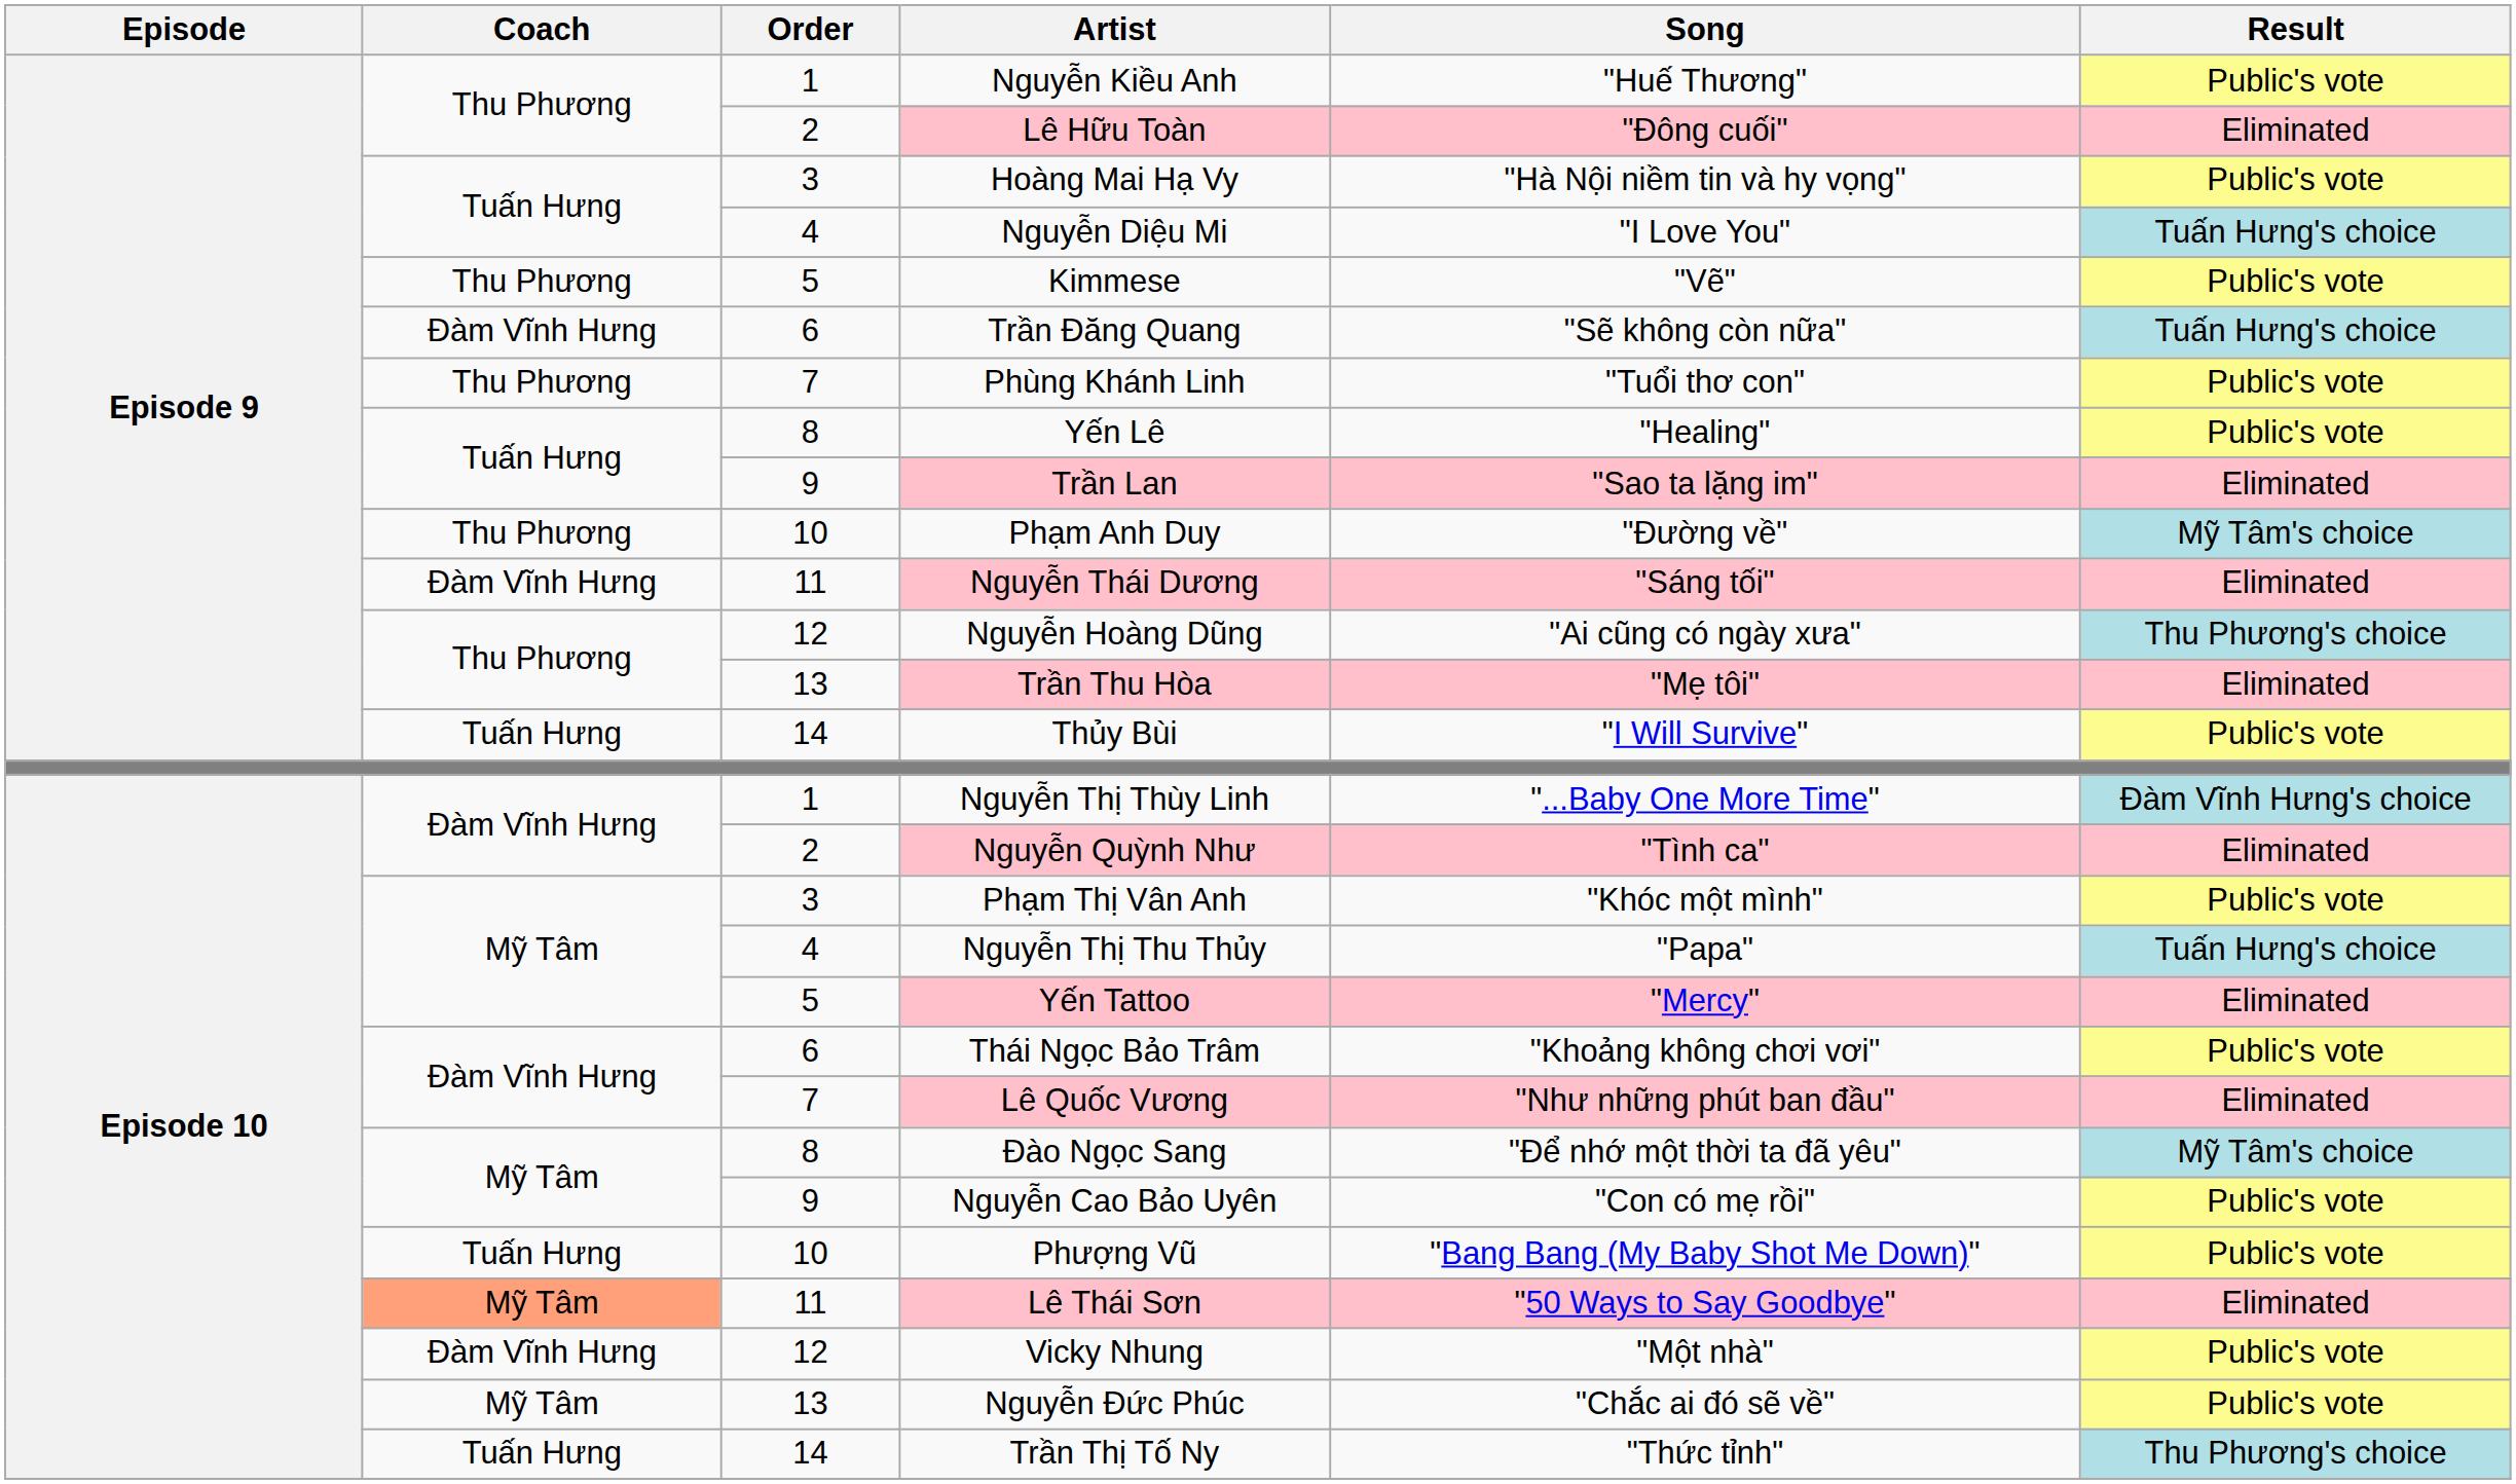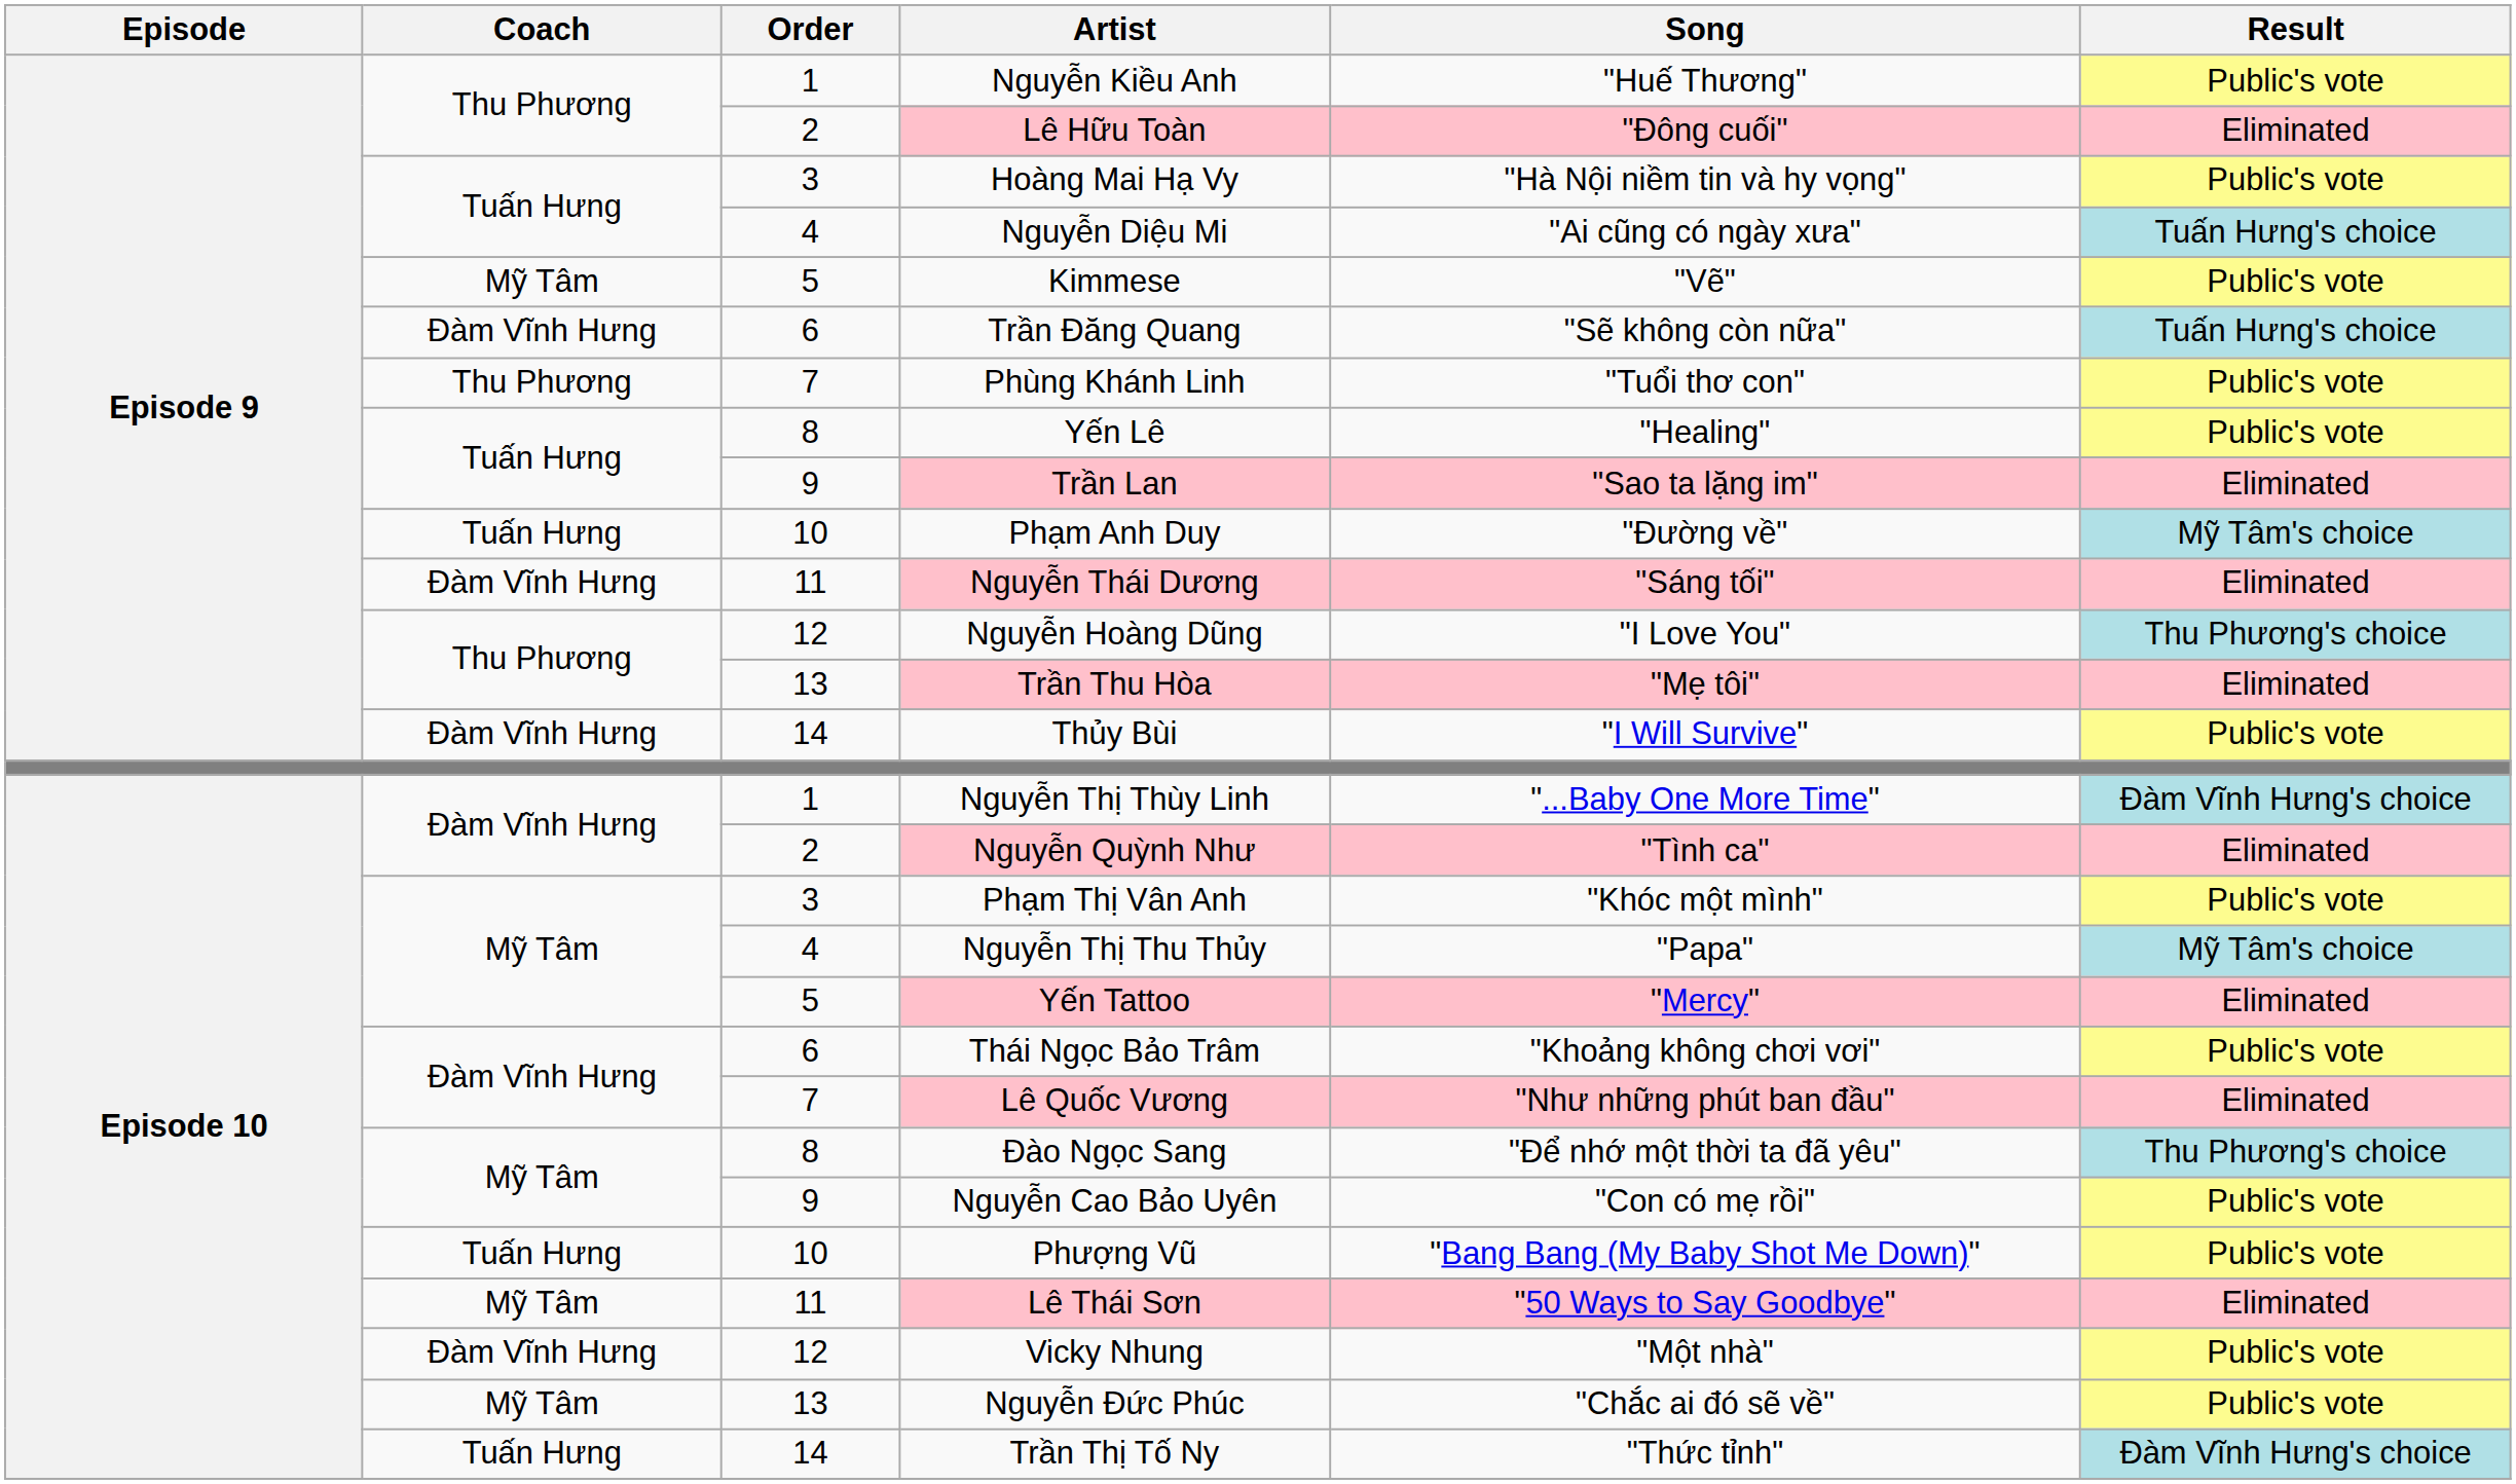 <table class="wikitable" style="text-align:center; width:100%;">
 <tr>
 <th style="width:10%;">Episode</th>
 <th style="width:10%;">Coach</th>
 <th style="width:05%;">Order</th>
 <th style="width:12%;">Artist</th>
 <th style="width:21%;">Song</th>
 <th style="width:12%;">Result</th>
 </tr>
 <tr>
 <th rowspan="14" scope="row">Episode 9<br></th>
 <td rowspan="2">Thu Phương</td>
 <td>1</td>
 <td>Nguyễn Kiều Anh</td>
 <td>"Huế Thương"</td>
 <td style="background:#fdfc8f;">Public's vote</td>
 </tr>
 <tr>
 <td>2</td>
 <td style="background:pink;">Lê Hữu Toàn</td>
 <td style="background:pink;">"Đông cuối"</td>
 <td style="background:pink;">Eliminated</td>
 </tr>
 <tr>
 <td rowspan="2">Tuấn Hưng</td>
 <td>3</td>
 <td>Hoàng Mai Hạ Vy</td>
 <td>"Hà Nội niềm tin và hy vọng"</td>
 <td style="background:#fdfc8f;">Public's vote</td>
 </tr>
 <tr>
 <td>4</td>
 <td>Nguyễn Diệu Mi</td>
-<td>"I Love You"</td>
+<td>"Ai cũng có ngày xưa"</td>
 <td style="background:#b0e0e6;">Tuấn Hưng's choice</td>
 </tr>
 <tr>
-<td>Thu Phương</td>
+<td>Mỹ Tâm</td>
 <td>5</td>
 <td>Kimmese</td>
 <td>"Vẽ"</td>
 <td style="background:#fdfc8f;">Public's vote</td>
 </tr>
 <tr>
 <td>Đàm Vĩnh Hưng</td>
 <td>6</td>
 <td>Trần Đăng Quang</td>
 <td>"Sẽ không còn nữa"</td>
 <td style="background:#b0e0e6;">Tuấn Hưng's choice</td>
 </tr>
 <tr>
 <td>Thu Phương</td>
 <td>7</td>
 <td>Phùng Khánh Linh</td>
 <td>"Tuổi thơ con"</td>
 <td style="background:#fdfc8f;">Public's vote</td>
 </tr>
 <tr>
 <td rowspan="2">Tuấn Hưng</td>
 <td>8</td>
 <td>Yến Lê</td>
 <td>"Healing"</td>
 <td style="background:#fdfc8f;">Public's vote</td>
 </tr>
 <tr>
 <td>9</td>
 <td style="background:pink;">Trần Lan</td>
 <td style="background:pink;">"Sao ta lặng im"</td>
 <td style="background:pink;">Eliminated</td>
 </tr>
 <tr>
-<td>Thu Phương</td>
+<td>Tuấn Hưng</td>
 <td>10</td>
 <td>Phạm Anh Duy</td>
 <td>"Đường về"</td>
 <td style="background:#b0e0e6;">Mỹ Tâm's choice</td>
 </tr>
 <tr>
 <td>Đàm Vĩnh Hưng</td>
 <td>11</td>
 <td style="background:pink;">Nguyễn Thái Dương</td>
 <td style="background:pink;">"Sáng tối"</td>
 <td style="background:pink;">Eliminated</td>
 </tr>
 <tr>
 <td rowspan="2">Thu Phương</td>
 <td>12</td>
 <td>Nguyễn Hoàng Dũng</td>
-<td>"Ai cũng có ngày xưa"</td>
+<td>"I Love You"</td>
 <td style="background:#b0e0e6;">Thu Phương's choice</td>
 </tr>
 <tr>
 <td>13</td>
 <td style="background:pink;">Trần Thu Hòa</td>
 <td style="background:pink;">"Mẹ tôi"</td>
 <td style="background:pink;">Eliminated</td>
 </tr>
 <tr>
-<td>Tuấn Hưng</td>
+<td>Đàm Vĩnh Hưng</td>
 <td>14</td>
 <td>Thủy Bùi</td>
 <td>"<a href='#'>I Will Survive</a>"</td>
 <td style="background:#fdfc8f;">Public's vote</td>
 </tr>
 <tr>
 <td colspan="6" style="background:gray;"></td>
 </tr>
 <tr>
 <th rowspan="14" scope="row">Episode 10<br></th>
 <td rowspan="2">Đàm Vĩnh Hưng</td>
 <td>1</td>
 <td>Nguyễn Thị Thùy Linh</td>
 <td>"<a href='#'>...Baby One More Time</a>"</td>
 <td style="background:#b0e0e6;">Đàm Vĩnh Hưng's choice</td>
 </tr>
 <tr>
 <td>2</td>
 <td style="background:pink;">Nguyễn Quỳnh Như</td>
 <td style="background:pink;">"Tình ca"</td>
 <td style="background:pink;">Eliminated</td>
 </tr>
 <tr>
 <td rowspan="3">Mỹ Tâm</td>
 <td>3</td>
 <td>Phạm Thị Vân Anh</td>
 <td>"Khóc một mình"</td>
 <td style="background:#fdfc8f;">Public's vote</td>
 </tr>
 <tr>
 <td>4</td>
 <td>Nguyễn Thị Thu Thủy</td>
 <td>"Papa"</td>
-<td style="background:#b0e0e6;">Tuấn Hưng's choice</td>
+<td style="background:#b0e0e6;">Mỹ Tâm's choice</td>
 </tr>
 <tr>
 <td>5</td>
 <td style="background:pink;">Yến Tattoo</td>
 <td style="background:pink;">"<a href='#'>Mercy</a>"</td>
 <td style="background:pink;">Eliminated</td>
 </tr>
 <tr>
 <td rowspan="2">Đàm Vĩnh Hưng</td>
 <td>6</td>
 <td>Thái Ngọc Bảo Trâm</td>
 <td>"Khoảng không chơi vơi"</td>
 <td style="background:#fdfc8f;">Public's vote</td>
 </tr>
 <tr>
 <td>7</td>
 <td style="background:pink;">Lê Quốc Vương</td>
 <td style="background:pink;">"Như những phút ban đầu"</td>
 <td style="background:pink;">Eliminated</td>
 </tr>
 <tr>
 <td rowspan="2">Mỹ Tâm</td>
 <td>8</td>
 <td>Đào Ngọc Sang</td>
 <td>"Để nhớ một thời ta đã yêu"</td>
-<td style="background:#b0e0e6;">Mỹ Tâm's choice</td>
+<td style="background:#b0e0e6;">Thu Phương's choice</td>
 </tr>
 <tr>
 <td>9</td>
 <td>Nguyễn Cao Bảo Uyên</td>
 <td>"Con có mẹ rồi"</td>
 <td style="background:#fdfc8f;">Public's vote</td>
 </tr>
 <tr>
 <td>Tuấn Hưng</td>
 <td>10</td>
 <td>Phượng Vũ</td>
 <td>"<a href='#'>Bang Bang (My Baby Shot Me Down)</a>"</td>
 <td style="background:#fdfc8f;">Public's vote</td>
 </tr>
 <tr>
-<td style="background: lightsalmon;">Mỹ Tâm</td>
+<td>Mỹ Tâm</td>
 <td>11</td>
 <td style="background:pink;">Lê Thái Sơn</td>
 <td style="background:pink;">"<a href='#'>50 Ways to Say Goodbye</a>"</td>
 <td style="background:pink;">Eliminated</td>
 </tr>
 <tr>
 <td>Đàm Vĩnh Hưng</td>
 <td>12</td>
 <td>Vicky Nhung</td>
 <td>"Một nhà"</td>
 <td style="background:#fdfc8f;">Public's vote</td>
 </tr>
 <tr>
 <td>Mỹ Tâm</td>
 <td>13</td>
 <td>Nguyễn Đức Phúc</td>
 <td>"Chắc ai đó sẽ về"</td>
 <td style="background:#fdfc8f;">Public's vote</td>
 </tr>
 <tr>
 <td>Tuấn Hưng</td>
 <td>14</td>
 <td>Trần Thị Tố Ny</td>
 <td>"Thức tỉnh"</td>
-<td style="background:#b0e0e6;">Thu Phương's choice</td>
+<td style="background:#b0e0e6;">Đàm Vĩnh Hưng's choice</td>
 </tr>
 <tr>
 </tr>
 </table>
